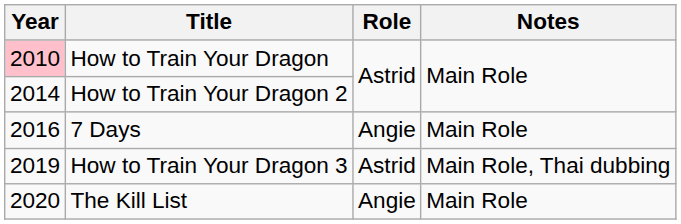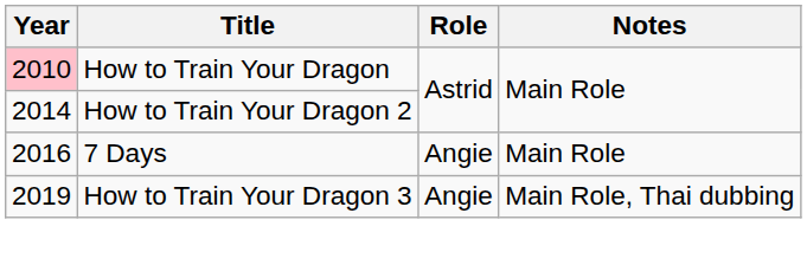 <table class="wikitable">
 <tr>
 <th>Year</th>
 <th>Title</th>
 <th>Role</th>
 <th>Notes</th>
 </tr>
 <tr>
 <td style="background: pink;">2010</td>
 <td>How to Train Your Dragon</td>
 <td rowspan="2">Astrid</td>
 <td rowspan="2">Main Role</td>
 </tr>
 <tr>
 <td>2014</td>
 <td>How to Train Your Dragon 2</td>
 </tr>
 <tr>
 <td>2016</td>
 <td>7 Days</td>
 <td>Angie</td>
 <td>Main Role</td>
 </tr>
 <tr>
 <td>2019</td>
 <td>How to Train Your Dragon 3</td>
-<td>Astrid</td>
+<td>Angie</td>
 <td>Main Role, Thai dubbing</td>
 </tr>
-<tr>
-<td>2020</td>
-<td>The Kill List</td>
-<td>Angie</td>
-<td>Main Role</td>
-</tr>
 </table>
